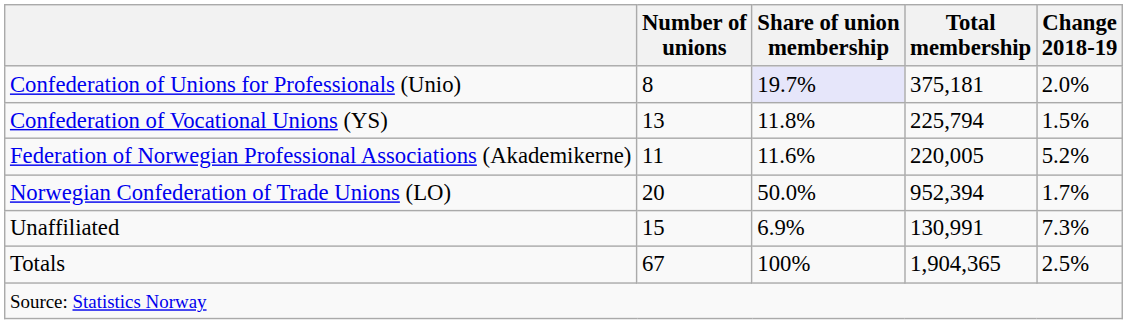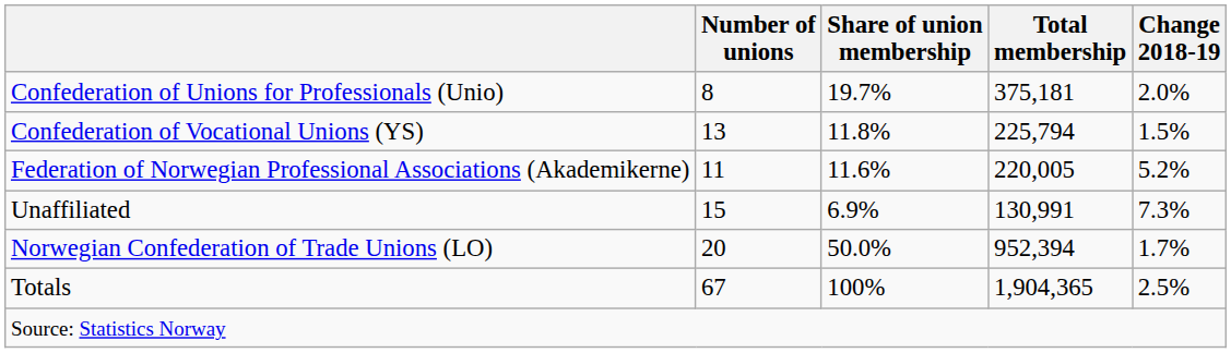 <table class="wikitable">
 <tr>
 <th></th>
 <th>Number of<br>unions</th>
 <th>Share of union<br>membership</th>
 <th>Total<br>membership</th>
 <th>Change<br>2018-19</th>
 </tr>
 <tr>
 <td><a href='#'>Confederation of Unions for Professionals</a> (Unio)</td>
 <td>8</td>
-<td style="background: lavender;">19.7%</td>
+<td>19.7%</td>
 <td>375,181</td>
 <td> 2.0%</td>
 </tr>
 <tr>
 <td><a href='#'>Confederation of Vocational Unions</a> (YS)</td>
 <td>13</td>
 <td>11.8%</td>
 <td>225,794</td>
 <td> 1.5%</td>
 </tr>
 <tr>
 <td><a href='#'>Federation of Norwegian Professional Associations</a> (Akademikerne)</td>
 <td>11</td>
 <td>11.6%</td>
 <td>220,005</td>
 <td> 5.2%</td>
 </tr>
 <tr>
+<td>Unaffiliated</td>
+<td>15</td>
+<td>6.9%</td>
+<td>130,991</td>
+<td> 7.3%</td>
+</tr>
+<tr>
 <td><a href='#'>Norwegian Confederation of Trade Unions</a> (LO)</td>
 <td>20</td>
 <td>50.0%</td>
 <td>952,394</td>
 <td> 1.7%</td>
-</tr>
-<tr>
-<td>Unaffiliated</td>
-<td>15</td>
-<td>6.9%</td>
-<td>130,991</td>
-<td> 7.3%</td>
 </tr>
 <tr>
 <td>Totals</td>
 <td>67</td>
 <td>100%</td>
 <td>1,904,365</td>
 <td> 2.5%</td>
 </tr>
 <tr>
 <td colspan="5"><small>Source: <a href='#'>Statistics Norway</a></small></td>
 </tr>
 </table>
